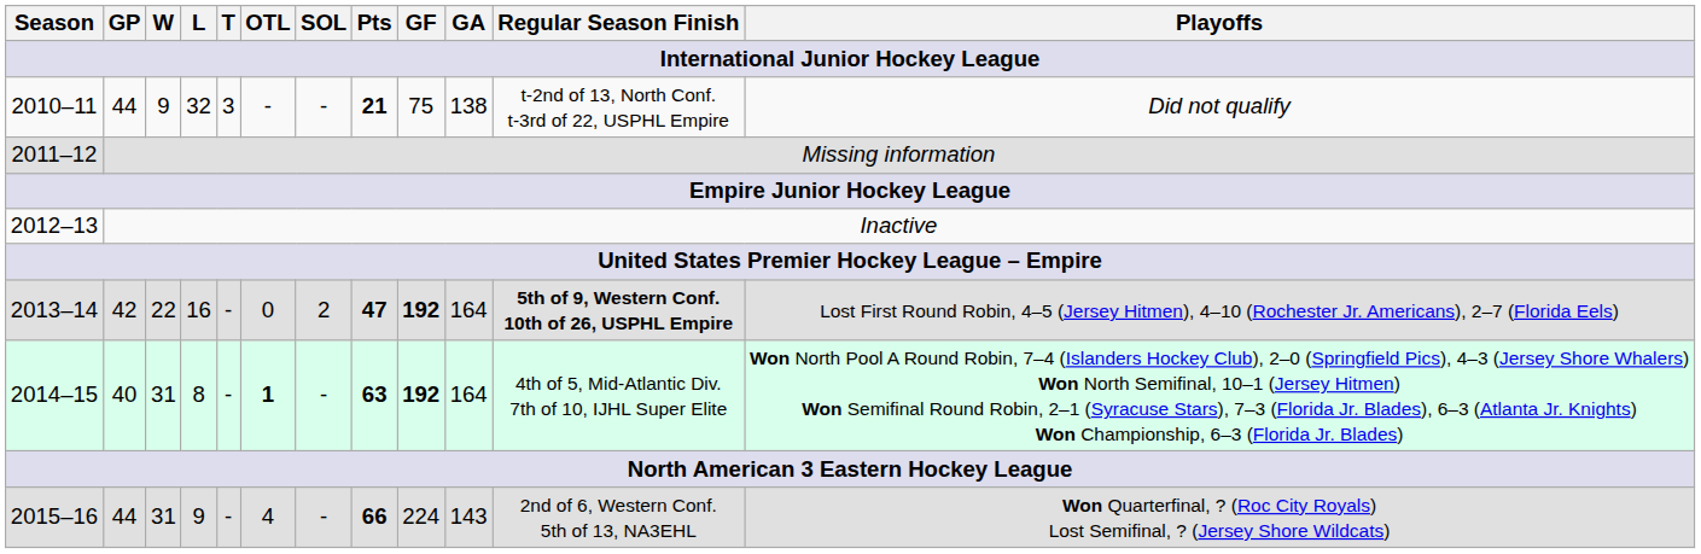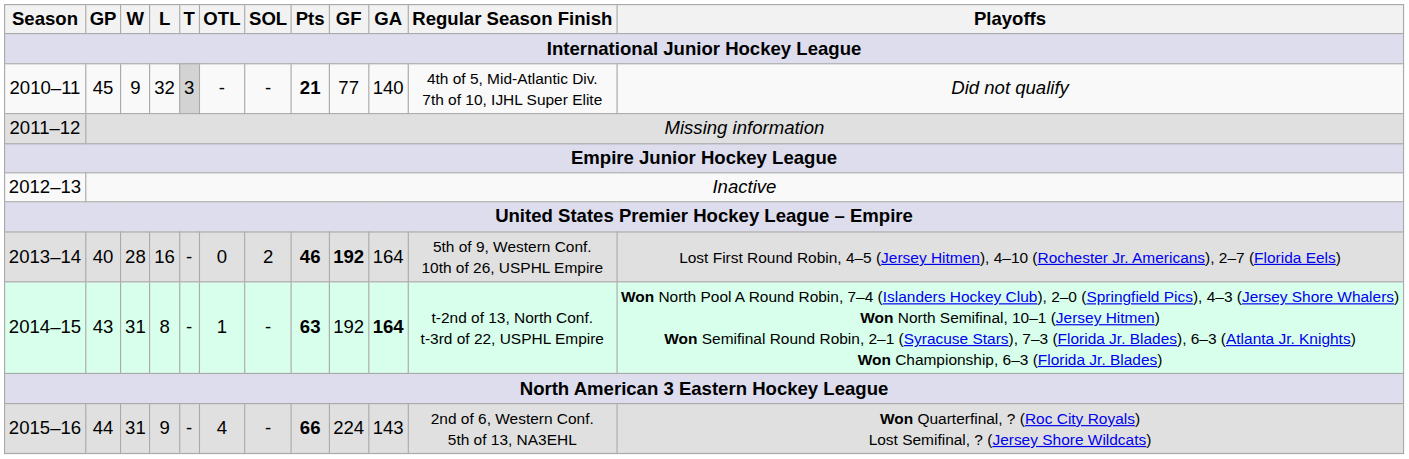 <table class="wikitable" style="text-align:center">
 <tr>
 <th>Season</th>
 <th>GP</th>
 <th>W</th>
 <th>L</th>
 <th>T</th>
 <th>OTL</th>
 <th>SOL</th>
 <th>Pts</th>
 <th>GF</th>
 <th>GA</th>
 <th>Regular Season Finish</th>
 <th>Playoffs</th>
 </tr>
 <tr style="background:#ddddee;">
 <td colspan="20"><strong>International Junior Hockey League</strong></td>
 </tr>
 <tr>
 <td>2010–11</td>
-<td>44</td>
+<td>45</td>
 <td>9</td>
 <td>32</td>
-<td>3</td>
+<td style="background: lightgrey;">3</td>
 <td>-</td>
 <td>-</td>
 <td><strong>21</strong></td>
-<td>75</td>
-<td>138</td>
-<td><small>t-2nd of 13, North Conf.<br>t-3rd of 22, USPHL Empire</small></td>
+<td>77</td>
+<td>140</td>
+<td><small>4th of 5, Mid-Atlantic Div.<br>7th of 10, IJHL Super Elite</small></td>
 <td><em>Did not qualify</em></td>
 </tr>
 <tr bgcolor=e0e0e0>
 <td>2011–12</td>
 <td colspan=15><em>Missing information</em></td>
 </tr>
 <tr style="background:#ddddee;">
 <td colspan="20"><strong>Empire Junior Hockey League</strong></td>
 </tr>
 <tr>
 <td>2012–13</td>
 <td colspan=15><em>Inactive</em></td>
 </tr>
 <tr style="background:#ddddee;">
 <td colspan="20"><strong>United States Premier Hockey League – Empire</strong></td>
 </tr>
 <tr bgcolor=e0e0e0>
 <td>2013–14</td>
-<td>42</td>
-<td>22</td>
+<td>40</td>
+<td>28</td>
 <td>16</td>
 <td>-</td>
 <td>0</td>
 <td>2</td>
-<td><strong>47</strong></td>
+<td><strong>46</strong></td>
 <td><strong>192</strong></td>
 <td>164</td>
-<td><strong><small>5th of 9, Western Conf.<br>10th of 26, USPHL Empire</small></strong></td>
+<td><small>5th of 9, Western Conf.<br>10th of 26, USPHL Empire</small></td>
 <td><small>Lost First Round Robin, 4–5 (<a href='#'>Jersey Hitmen</a>), 4–10 (<a href='#'>Rochester Jr. Americans</a>), 2–7 (<a href='#'>Florida Eels</a>)</small></td>
 </tr>
 <tr bgcolor=D8FFEB>
 <td>2014–15</td>
-<td>40</td>
+<td>43</td>
 <td>31</td>
 <td>8</td>
 <td>-</td>
-<td><strong>1</strong></td>
+<td>1</td>
 <td>-</td>
 <td><strong>63</strong></td>
-<td><strong>192</strong></td>
-<td>164</td>
-<td><small>4th of 5, Mid-Atlantic Div.<br>7th of 10, IJHL Super Elite</small></td>
+<td>192</td>
+<td><strong>164</strong></td>
+<td><small>t-2nd of 13, North Conf.<br>t-3rd of 22, USPHL Empire</small></td>
 <td><small><strong>Won</strong> North Pool A Round Robin, 7–4 (<a href='#'>Islanders Hockey Club</a>), 2–0 (<a href='#'>Springfield Pics</a>), 4–3 (<a href='#'>Jersey Shore Whalers</a>)<br><strong>Won</strong> North Semifinal, 10–1 (<a href='#'>Jersey Hitmen</a>)<br><strong>Won</strong> Semifinal Round Robin, 2–1 (<a href='#'>Syracuse Stars</a>), 7–3 (<a href='#'>Florida Jr. Blades</a>), 6–3 (<a href='#'>Atlanta Jr. Knights</a>)<br><strong>Won</strong> Championship, 6–3 (<a href='#'>Florida Jr. Blades</a>)</small></td>
 </tr>
 <tr style="background:#ddddee;">
 <td colspan="20"><strong>North American 3 Eastern Hockey League</strong></td>
 </tr>
 <tr bgcolor=e0e0e0>
 <td>2015–16</td>
 <td>44</td>
 <td>31</td>
 <td>9</td>
 <td>-</td>
 <td>4</td>
 <td>-</td>
 <td><strong>66</strong></td>
 <td>224</td>
 <td>143</td>
 <td><small>2nd of 6, Western Conf.<br>5th of 13, NA3EHL</small></td>
 <td><small><strong>Won</strong> Quarterfinal, ? (<a href='#'>Roc City Royals</a>)<br>Lost Semifinal, ? (<a href='#'>Jersey Shore Wildcats</a>)</small></td>
 </tr>
 </table>
